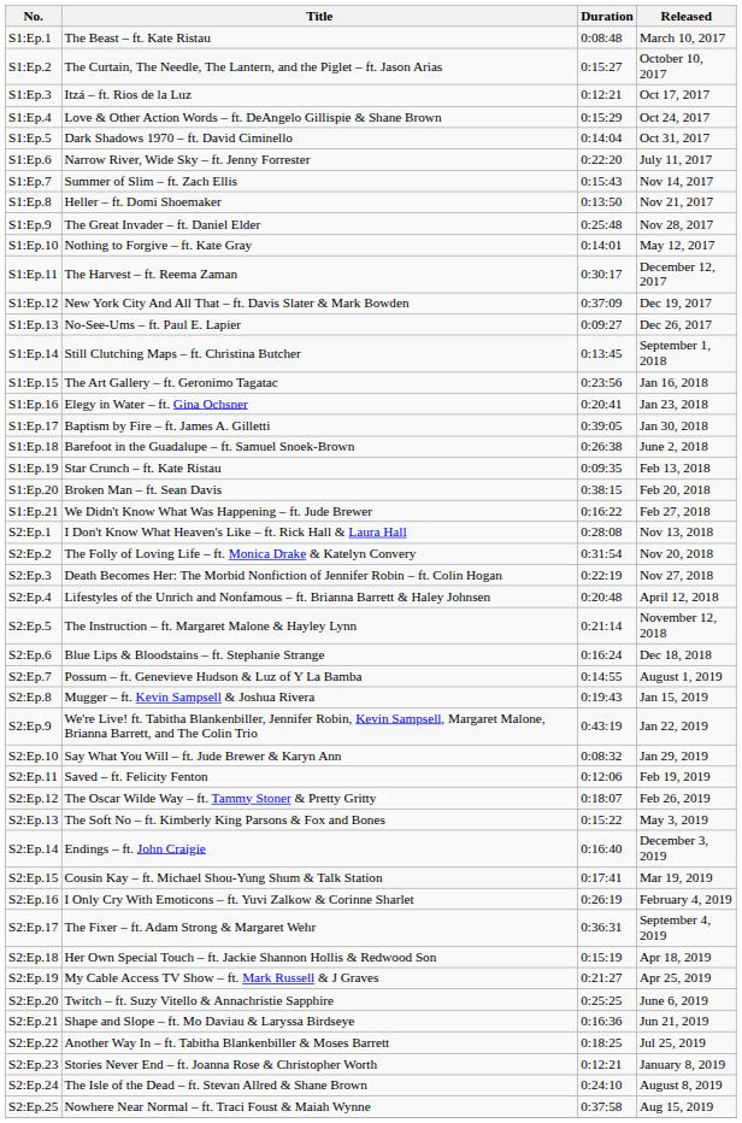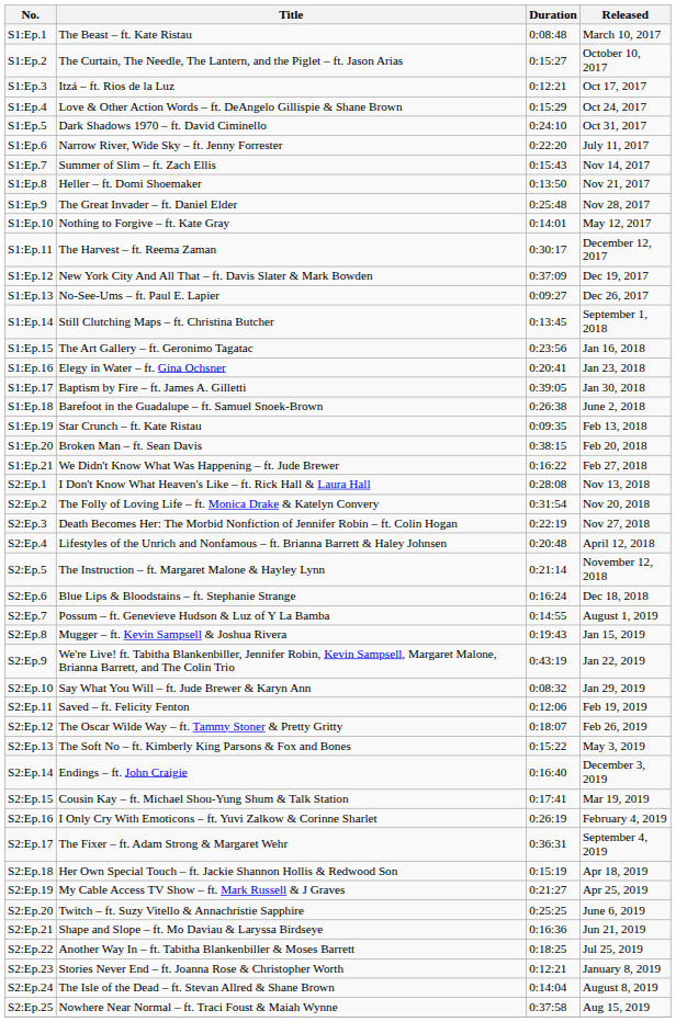 <table class="wikitable mw-collapsible">
 <tr>
 <th>No.</th>
 <th>Title</th>
 <th>Duration</th>
 <th>Released</th>
 </tr>
 <tr>
 <td>S1:Ep.1</td>
 <td>The Beast – ft. Kate Ristau</td>
 <td>0:08:48</td>
 <td>March 10, 2017</td>
 </tr>
 <tr>
 <td>S1:Ep.2</td>
 <td>The Curtain, The Needle, The Lantern, and the Piglet – ft. Jason Arias</td>
 <td>0:15:27</td>
 <td>October 10, 2017</td>
 </tr>
 <tr>
 <td>S1:Ep.3</td>
 <td>Itzá – ft. Rios de la Luz</td>
 <td>0:12:21</td>
 <td>Oct 17, 2017</td>
 </tr>
 <tr>
 <td>S1:Ep.4</td>
 <td>Love & Other Action Words – ft. DeAngelo Gillispie & Shane Brown</td>
 <td>0:15:29</td>
 <td>Oct 24, 2017</td>
 </tr>
 <tr>
 <td>S1:Ep.5</td>
 <td>Dark Shadows 1970 – ft. David Ciminello</td>
-<td>0:14:04</td>
+<td>0:24:10</td>
 <td>Oct 31, 2017</td>
 </tr>
 <tr>
 <td>S1:Ep.6</td>
 <td>Narrow River, Wide Sky – ft. Jenny Forrester</td>
 <td>0:22:20</td>
 <td>July 11, 2017</td>
 </tr>
 <tr>
 <td>S1:Ep.7</td>
 <td>Summer of Slim – ft. Zach Ellis</td>
 <td>0:15:43</td>
 <td>Nov 14, 2017</td>
 </tr>
 <tr>
 <td>S1:Ep.8</td>
 <td>Heller – ft. Domi Shoemaker</td>
 <td>0:13:50</td>
 <td>Nov 21, 2017</td>
 </tr>
 <tr>
 <td>S1:Ep.9</td>
 <td>The Great Invader – ft. Daniel Elder</td>
 <td>0:25:48</td>
 <td>Nov 28, 2017</td>
 </tr>
 <tr>
 <td>S1:Ep.10</td>
 <td>Nothing to Forgive – ft. Kate Gray</td>
 <td>0:14:01</td>
 <td>May 12, 2017</td>
 </tr>
 <tr>
 <td>S1:Ep.11</td>
 <td>The Harvest – ft. Reema Zaman</td>
 <td>0:30:17</td>
 <td>December 12, 2017</td>
 </tr>
 <tr>
 <td>S1:Ep.12</td>
 <td>New York City And All That – ft. Davis Slater & Mark Bowden</td>
 <td>0:37:09</td>
 <td>Dec 19, 2017</td>
 </tr>
 <tr>
 <td>S1:Ep.13</td>
 <td>No-See-Ums – ft. Paul E. Lapier</td>
 <td>0:09:27</td>
 <td>Dec 26, 2017</td>
 </tr>
 <tr>
 <td>S1:Ep.14</td>
 <td>Still Clutching Maps – ft. Christina Butcher</td>
 <td>0:13:45</td>
 <td>September 1, 2018</td>
 </tr>
 <tr>
 <td>S1:Ep.15</td>
 <td>The Art Gallery – ft. Geronimo Tagatac</td>
 <td>0:23:56</td>
 <td>Jan 16, 2018</td>
 </tr>
 <tr>
 <td>S1:Ep.16</td>
 <td>Elegy in Water – ft. <a href='#'>Gina Ochsner</a></td>
 <td>0:20:41</td>
 <td>Jan 23, 2018</td>
 </tr>
 <tr>
 <td>S1:Ep.17</td>
 <td>Baptism by Fire – ft. James A. Gilletti</td>
 <td>0:39:05</td>
 <td>Jan 30, 2018</td>
 </tr>
 <tr>
 <td>S1:Ep.18</td>
 <td>Barefoot in the Guadalupe – ft. Samuel Snoek-Brown</td>
 <td>0:26:38</td>
 <td>June 2, 2018</td>
 </tr>
 <tr>
 <td>S1:Ep.19</td>
 <td>Star Crunch – ft. Kate Ristau</td>
 <td>0:09:35</td>
 <td>Feb 13, 2018</td>
 </tr>
 <tr>
 <td>S1:Ep.20</td>
 <td>Broken Man – ft. Sean Davis</td>
 <td>0:38:15</td>
 <td>Feb 20, 2018</td>
 </tr>
 <tr>
 <td>S1:Ep.21</td>
 <td>We Didn't Know What Was Happening – ft. Jude Brewer</td>
 <td>0:16:22</td>
 <td>Feb 27, 2018</td>
 </tr>
 <tr>
 <td>S2:Ep.1</td>
 <td>I Don't Know What Heaven's Like – ft. Rick Hall & <a href='#'>Laura Hall</a></td>
 <td>0:28:08</td>
 <td>Nov 13, 2018</td>
 </tr>
 <tr>
 <td>S2:Ep.2</td>
 <td>The Folly of Loving Life – ft. <a href='#'>Monica Drake</a> & Katelyn Convery</td>
 <td>0:31:54</td>
 <td>Nov 20, 2018</td>
 </tr>
 <tr>
 <td>S2:Ep.3</td>
 <td>Death Becomes Her: The Morbid Nonfiction of Jennifer Robin – ft. Colin Hogan</td>
 <td>0:22:19</td>
 <td>Nov 27, 2018</td>
 </tr>
 <tr>
 <td>S2:Ep.4</td>
 <td>Lifestyles of the Unrich and Nonfamous – ft. Brianna Barrett & Haley Johnsen</td>
 <td>0:20:48</td>
 <td>April 12, 2018</td>
 </tr>
 <tr>
 <td>S2:Ep.5</td>
 <td>The Instruction – ft. Margaret Malone & Hayley Lynn</td>
 <td>0:21:14</td>
 <td>November 12, 2018</td>
 </tr>
 <tr>
 <td>S2:Ep.6</td>
 <td>Blue Lips & Bloodstains – ft. Stephanie Strange</td>
 <td>0:16:24</td>
 <td>Dec 18, 2018</td>
 </tr>
 <tr>
 <td>S2:Ep.7</td>
 <td>Possum – ft. Genevieve Hudson & Luz of Y La Bamba</td>
 <td>0:14:55</td>
 <td>August 1, 2019</td>
 </tr>
 <tr>
 <td>S2:Ep.8</td>
 <td>Mugger – ft. <a href='#'>Kevin Sampsell</a> & Joshua Rivera</td>
 <td>0:19:43</td>
 <td>Jan 15, 2019</td>
 </tr>
 <tr>
 <td>S2:Ep.9</td>
 <td>We're Live! ft. Tabitha Blankenbiller, Jennifer Robin, <a href='#'>Kevin Sampsell</a>, Margaret Malone, Brianna Barrett, and The Colin Trio</td>
 <td>0:43:19</td>
 <td>Jan 22, 2019</td>
 </tr>
 <tr>
 <td>S2:Ep.10</td>
 <td>Say What You Will – ft. Jude Brewer & Karyn Ann</td>
 <td>0:08:32</td>
 <td>Jan 29, 2019</td>
 </tr>
 <tr>
 <td>S2:Ep.11</td>
 <td>Saved – ft. Felicity Fenton</td>
 <td>0:12:06</td>
 <td>Feb 19, 2019</td>
 </tr>
 <tr>
 <td>S2:Ep.12</td>
 <td>The Oscar Wilde Way – ft. <a href='#'>Tammy Stoner</a> & Pretty Gritty</td>
 <td>0:18:07</td>
 <td>Feb 26, 2019</td>
 </tr>
 <tr>
 <td>S2:Ep.13</td>
 <td>The Soft No – ft. Kimberly King Parsons & Fox and Bones</td>
 <td>0:15:22</td>
 <td>May 3, 2019</td>
 </tr>
 <tr>
 <td>S2:Ep.14</td>
 <td>Endings – ft. <a href='#'>John Craigie</a></td>
 <td>0:16:40</td>
 <td>December 3, 2019</td>
 </tr>
 <tr>
 <td>S2:Ep.15</td>
 <td>Cousin Kay – ft. Michael Shou-Yung Shum & Talk Station</td>
 <td>0:17:41</td>
 <td>Mar 19, 2019</td>
 </tr>
 <tr>
 <td>S2:Ep.16</td>
 <td>I Only Cry With Emoticons – ft. Yuvi Zalkow & Corinne Sharlet</td>
 <td>0:26:19</td>
 <td>February 4, 2019</td>
 </tr>
 <tr>
 <td>S2:Ep.17</td>
 <td>The Fixer – ft. Adam Strong & Margaret Wehr</td>
 <td>0:36:31</td>
 <td>September 4, 2019</td>
 </tr>
 <tr>
 <td>S2:Ep.18</td>
 <td>Her Own Special Touch – ft. Jackie Shannon Hollis & Redwood Son</td>
 <td>0:15:19</td>
 <td>Apr 18, 2019</td>
 </tr>
 <tr>
 <td>S2:Ep.19</td>
 <td>My Cable Access TV Show – ft. <a href='#'>Mark Russell</a> & J Graves</td>
 <td>0:21:27</td>
 <td>Apr 25, 2019</td>
 </tr>
 <tr>
 <td>S2:Ep.20</td>
 <td>Twitch – ft. Suzy Vitello & Annachristie Sapphire</td>
 <td>0:25:25</td>
 <td>June 6, 2019</td>
 </tr>
 <tr>
 <td>S2:Ep.21</td>
 <td>Shape and Slope – ft. Mo Daviau & Laryssa Birdseye</td>
 <td>0:16:36</td>
 <td>Jun 21, 2019</td>
 </tr>
 <tr>
 <td>S2:Ep.22</td>
 <td>Another Way In – ft. Tabitha Blankenbiller & Moses Barrett</td>
 <td>0:18:25</td>
 <td>Jul 25, 2019</td>
 </tr>
 <tr>
 <td>S2:Ep.23</td>
 <td>Stories Never End – ft. Joanna Rose & Christopher Worth</td>
 <td>0:12:21</td>
 <td>January 8, 2019</td>
 </tr>
 <tr>
 <td>S2:Ep.24</td>
 <td>The Isle of the Dead – ft. Stevan Allred & Shane Brown</td>
-<td>0:24:10</td>
+<td>0:14:04</td>
 <td>August 8, 2019</td>
 </tr>
 <tr>
 <td>S2:Ep.25</td>
 <td>Nowhere Near Normal – ft. Traci Foust & Maiah Wynne</td>
 <td>0:37:58</td>
 <td>Aug 15, 2019</td>
 </tr>
 <tr>
 </tr>
 </table>
